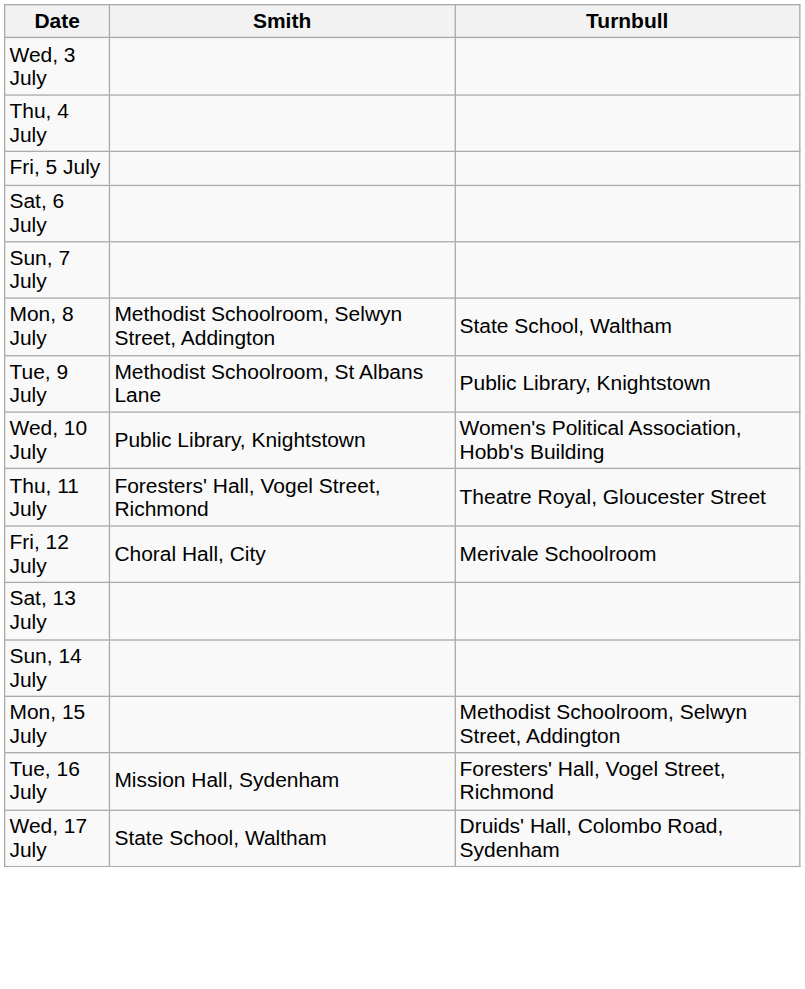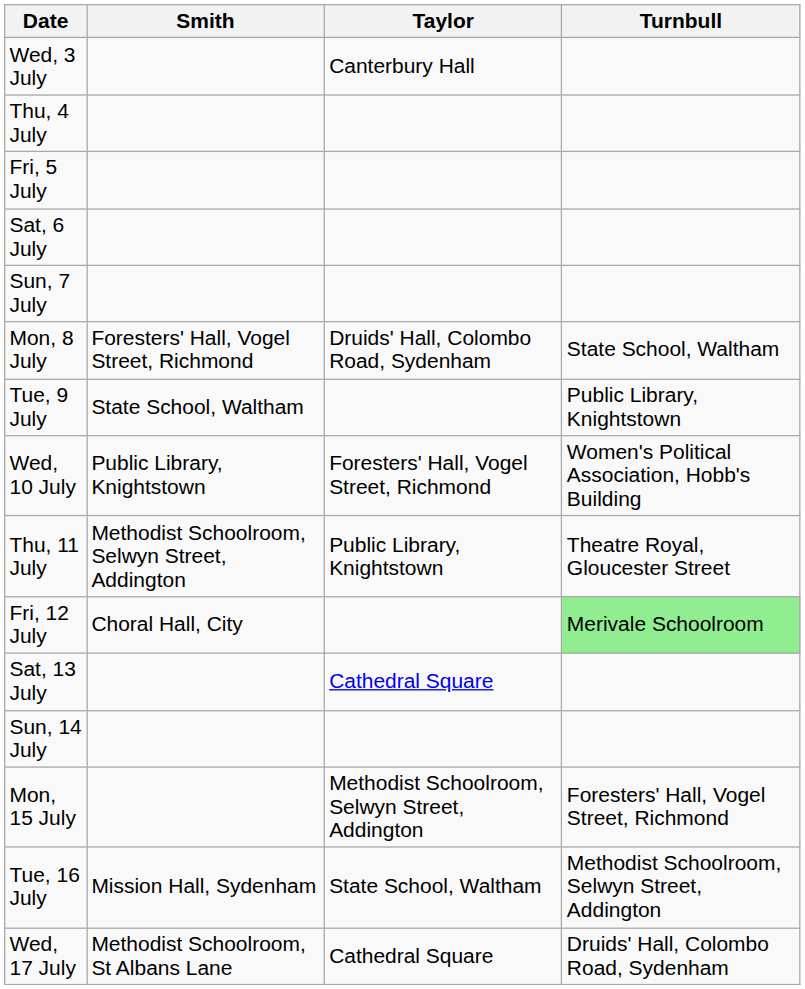 <table class="wikitable">
 <tr>
 <th>Date</th>
 <th>Smith</th>
+<th>Taylor</th>
 <th>Turnbull</th>
 </tr>
 <tr>
 <td>Wed, 3 July</td>
 <td></td>
+<td>Canterbury Hall</td>
 <td></td>
 </tr>
 <tr>
 <td>Thu, 4 July</td>
+<td></td>
 <td></td>
 <td></td>
 </tr>
 <tr>
 <td>Fri, 5 July</td>
 <td></td>
 <td></td>
+<td></td>
 </tr>
 <tr>
 <td>Sat, 6 July</td>
+<td></td>
 <td></td>
 <td></td>
 </tr>
 <tr>
 <td>Sun, 7 July</td>
 <td></td>
 <td></td>
+<td></td>
 </tr>
 <tr>
 <td>Mon, 8 July</td>
-<td>Methodist Schoolroom, Selwyn Street, Addington</td>
+<td>Foresters' Hall, Vogel Street, Richmond</td>
+<td>Druids' Hall, Colombo Road, Sydenham</td>
 <td>State School, Waltham</td>
 </tr>
 <tr>
 <td>Tue, 9 July</td>
-<td>Methodist Schoolroom, St Albans Lane</td>
+<td>State School, Waltham</td>
+<td></td>
 <td>Public Library, Knightstown</td>
 </tr>
 <tr>
 <td>Wed, 10 July</td>
 <td>Public Library, Knightstown</td>
+<td>Foresters' Hall, Vogel Street, Richmond</td>
 <td>Women's Political Association, Hobb's Building</td>
 </tr>
 <tr>
 <td>Thu, 11 July</td>
-<td>Foresters' Hall, Vogel Street, Richmond</td>
+<td>Methodist Schoolroom, Selwyn Street, Addington</td>
+<td>Public Library, Knightstown</td>
 <td>Theatre Royal, Gloucester Street</td>
 </tr>
 <tr>
 <td>Fri, 12 July</td>
 <td>Choral Hall, City</td>
-<td>Merivale Schoolroom</td>
+<td></td>
+<td style="background: lightgreen;">Merivale Schoolroom</td>
 </tr>
 <tr>
 <td>Sat, 13 July</td>
 <td></td>
+<td><a href='#'>Cathedral Square</a></td>
 <td></td>
 </tr>
 <tr>
 <td>Sun, 14 July</td>
+<td></td>
 <td></td>
 <td></td>
 </tr>
 <tr>
 <td>Mon, 15 July</td>
 <td></td>
 <td>Methodist Schoolroom, Selwyn Street, Addington</td>
+<td>Foresters' Hall, Vogel Street, Richmond</td>
 </tr>
 <tr>
 <td>Tue, 16 July</td>
 <td>Mission Hall, Sydenham</td>
-<td>Foresters' Hall, Vogel Street, Richmond</td>
+<td>State School, Waltham</td>
+<td>Methodist Schoolroom, Selwyn Street, Addington</td>
 </tr>
 <tr>
 <td>Wed, 17 July</td>
-<td>State School, Waltham</td>
+<td>Methodist Schoolroom, St Albans Lane</td>
+<td>Cathedral Square</td>
 <td>Druids' Hall, Colombo Road, Sydenham</td>
 </tr>
 </table>
